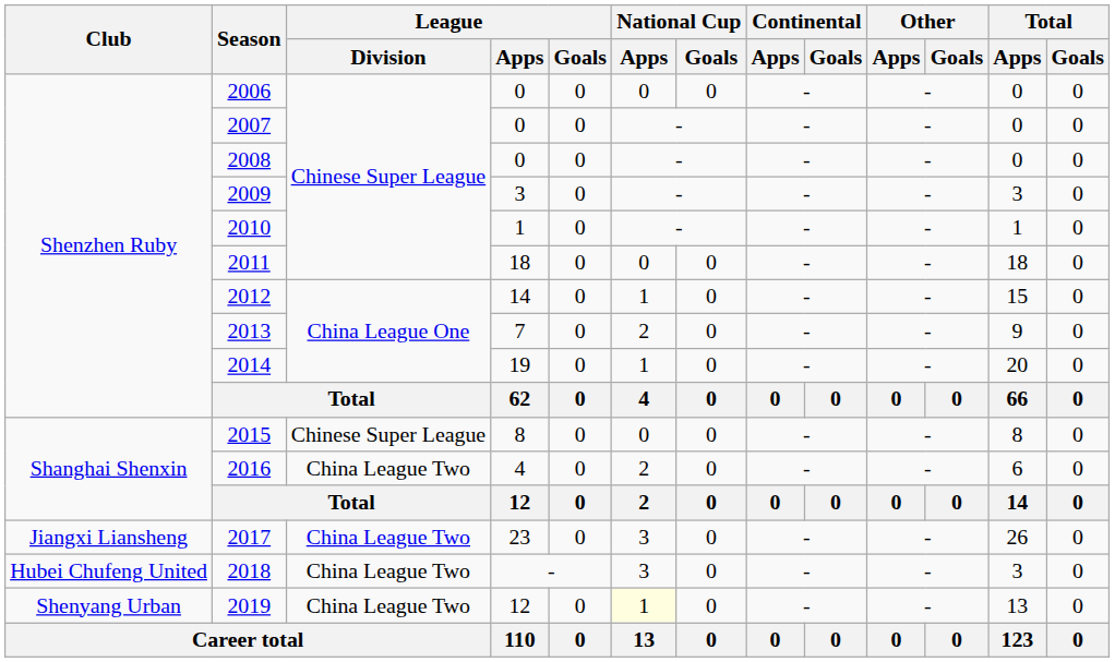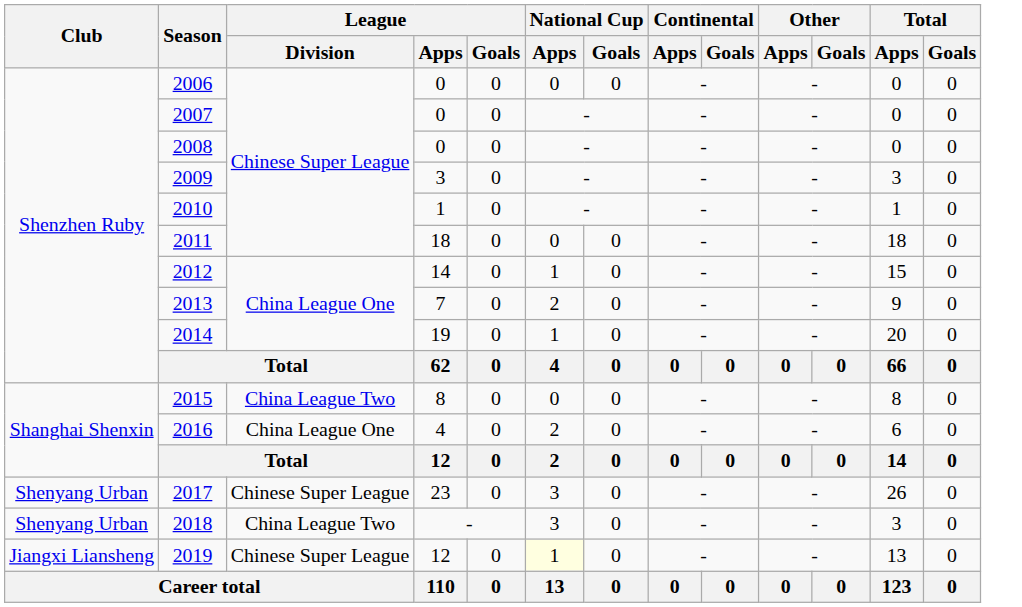 <table class="wikitable" style="text-align: center">
 <tr>
 <th rowspan="2">Club</th>
 <th rowspan="2">Season</th>
 <th colspan="3">League</th>
 <th colspan="2">National Cup</th>
 <th colspan="2">Continental</th>
 <th colspan="2">Other</th>
 <th colspan="2">Total</th>
 </tr>
 <tr>
 <th>Division</th>
 <th>Apps</th>
 <th>Goals</th>
 <th>Apps</th>
 <th>Goals</th>
 <th>Apps</th>
 <th>Goals</th>
 <th>Apps</th>
 <th>Goals</th>
 <th>Apps</th>
 <th>Goals</th>
 </tr>
 <tr>
 <td rowspan=10><a href='#'>Shenzhen Ruby</a></td>
 <td><a href='#'>2006</a></td>
 <td rowspan="6"><a href='#'>Chinese Super League</a></td>
 <td>0</td>
 <td>0</td>
 <td>0</td>
 <td>0</td>
 <td colspan="2">-</td>
 <td colspan="2">-</td>
 <td>0</td>
 <td>0</td>
 </tr>
 <tr>
 <td><a href='#'>2007</a></td>
 <td>0</td>
 <td>0</td>
 <td colspan="2">-</td>
 <td colspan="2">-</td>
 <td colspan="2">-</td>
 <td>0</td>
 <td>0</td>
 </tr>
 <tr>
 <td><a href='#'>2008</a></td>
 <td>0</td>
 <td>0</td>
 <td colspan="2">-</td>
 <td colspan="2">-</td>
 <td colspan="2">-</td>
 <td>0</td>
 <td>0</td>
 </tr>
 <tr>
 <td><a href='#'>2009</a></td>
 <td>3</td>
 <td>0</td>
 <td colspan="2">-</td>
 <td colspan="2">-</td>
 <td colspan="2">-</td>
 <td>3</td>
 <td>0</td>
 </tr>
 <tr>
 <td><a href='#'>2010</a></td>
 <td>1</td>
 <td>0</td>
 <td colspan="2">-</td>
 <td colspan="2">-</td>
 <td colspan="2">-</td>
 <td>1</td>
 <td>0</td>
 </tr>
 <tr>
 <td><a href='#'>2011</a></td>
 <td>18</td>
 <td>0</td>
 <td>0</td>
 <td>0</td>
 <td colspan="2">-</td>
 <td colspan="2">-</td>
 <td>18</td>
 <td>0</td>
 </tr>
 <tr>
 <td><a href='#'>2012</a></td>
 <td rowspan="3"><a href='#'>China League One</a></td>
 <td>14</td>
 <td>0</td>
 <td>1</td>
 <td>0</td>
 <td colspan="2">-</td>
 <td colspan="2">-</td>
 <td>15</td>
 <td>0</td>
 </tr>
 <tr>
 <td><a href='#'>2013</a></td>
 <td>7</td>
 <td>0</td>
 <td>2</td>
 <td>0</td>
 <td colspan="2">-</td>
 <td colspan="2">-</td>
 <td>9</td>
 <td>0</td>
 </tr>
 <tr>
 <td><a href='#'>2014</a></td>
 <td>19</td>
 <td>0</td>
 <td>1</td>
 <td>0</td>
 <td colspan="2">-</td>
 <td colspan="2">-</td>
 <td>20</td>
 <td>0</td>
 </tr>
 <tr>
 <th colspan=2>Total</th>
 <th>62</th>
 <th>0</th>
 <th>4</th>
 <th>0</th>
 <th>0</th>
 <th>0</th>
 <th>0</th>
 <th>0</th>
 <th>66</th>
 <th>0</th>
 </tr>
 <tr>
 <td rowspan=3><a href='#'>Shanghai Shenxin</a></td>
 <td><a href='#'>2015</a></td>
-<td>Chinese Super League</td>
+<td><a href='#'>China League Two</a></td>
 <td>8</td>
 <td>0</td>
 <td>0</td>
 <td>0</td>
 <td colspan="2">-</td>
 <td colspan="2">-</td>
 <td>8</td>
 <td>0</td>
 </tr>
 <tr>
 <td><a href='#'>2016</a></td>
-<td>China League Two</td>
+<td>China League One</td>
 <td>4</td>
 <td>0</td>
 <td>2</td>
 <td>0</td>
 <td colspan="2">-</td>
 <td colspan="2">-</td>
 <td>6</td>
 <td>0</td>
 </tr>
 <tr>
 <th colspan=2>Total</th>
 <th>12</th>
 <th>0</th>
 <th>2</th>
 <th>0</th>
 <th>0</th>
 <th>0</th>
 <th>0</th>
 <th>0</th>
 <th>14</th>
 <th>0</th>
 </tr>
 <tr>
-<td><a href='#'>Jiangxi Liansheng</a></td>
+<td rowspan="1"><a href='#'>Shenyang Urban</a></td>
 <td><a href='#'>2017</a></td>
-<td><a href='#'>China League Two</a></td>
+<td>Chinese Super League</td>
 <td>23</td>
 <td>0</td>
 <td>3</td>
 <td>0</td>
 <td colspan="2">-</td>
 <td colspan="2">-</td>
 <td>26</td>
 <td>0</td>
 </tr>
 <tr>
-<td><a href='#'>Hubei Chufeng United</a></td>
+<td rowspan="1"><a href='#'>Shenyang Urban</a></td>
 <td><a href='#'>2018</a></td>
 <td>China League Two</td>
 <td colspan="2">-</td>
 <td>3</td>
 <td>0</td>
 <td colspan="2">-</td>
 <td colspan="2">-</td>
 <td>3</td>
 <td>0</td>
 </tr>
 <tr>
-<td rowspan="1"><a href='#'>Shenyang Urban</a></td>
+<td><a href='#'>Jiangxi Liansheng</a></td>
 <td><a href='#'>2019</a></td>
-<td>China League Two</td>
+<td>Chinese Super League</td>
 <td>12</td>
 <td>0</td>
 <td style="background: lightyellow;">1</td>
 <td>0</td>
 <td colspan="2">-</td>
 <td colspan="2">-</td>
 <td>13</td>
 <td>0</td>
 </tr>
 <tr>
 <th colspan=3>Career total</th>
 <th>110</th>
 <th>0</th>
 <th>13</th>
 <th>0</th>
 <th>0</th>
 <th>0</th>
 <th>0</th>
 <th>0</th>
 <th>123</th>
 <th>0</th>
 </tr>
 </table>
